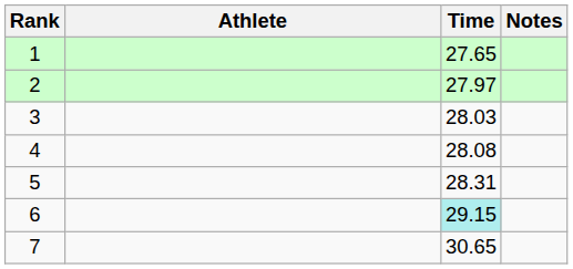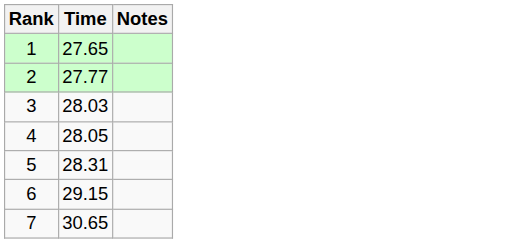 <table class="wikitable" style="text-align:center">
 <tr>
 <th>Rank</th>
-<th Style="width:18em">Athlete</th>
 <th>Time</th>
 <th>Notes</th>
 </tr>
 <tr style="background:#cfc">
 <td>1</td>
-<td style="text-align:left"></td>
 <td>27.65</td>
 <td></td>
 </tr>
 <tr style="background:#cfc">
 <td>2</td>
-<td style="text-align:left"></td>
-<td>27.97</td>
+<td>27.77</td>
 <td></td>
 </tr>
 <tr>
 <td>3</td>
-<td style="text-align:left"></td>
 <td>28.03</td>
 <td></td>
 </tr>
 <tr>
 <td>4</td>
-<td style="text-align:left"></td>
-<td>28.08</td>
+<td>28.05</td>
 <td></td>
 </tr>
 <tr>
 <td>5</td>
-<td style="text-align:left"></td>
 <td>28.31</td>
 <td></td>
 </tr>
 <tr>
 <td>6</td>
-<td style="text-align:left"></td>
-<td style="background: paleturquoise;">29.15</td>
+<td>29.15</td>
 <td></td>
 </tr>
 <tr>
 <td>7</td>
-<td style="text-align:left"></td>
 <td>30.65</td>
 <td></td>
 </tr>
 </table>
